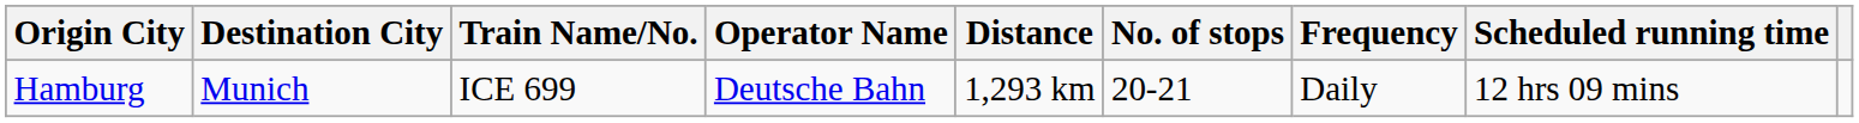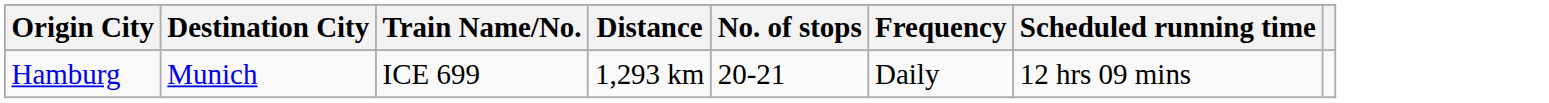 <table class="wikitable sortable">
 <tr>
 <th>Origin City</th>
 <th>Destination City</th>
 <th>Train Name/No.</th>
-<th>Operator Name</th>
 <th>Distance</th>
 <th>No. of stops</th>
 <th>Frequency</th>
 <th data-sort-type="number">Scheduled running time</th>
 <th></th>
 </tr>
 <tr>
 <td><a href='#'>Hamburg</a></td>
 <td><a href='#'>Munich</a></td>
 <td>ICE 699</td>
-<td><a href='#'>Deutsche Bahn</a></td>
 <td>1,293 km</td>
 <td>20-21</td>
 <td>Daily</td>
 <td>12 hrs 09 mins</td>
 <td></td>
 </tr>
 </table>
